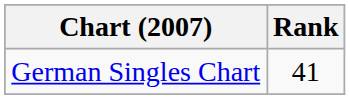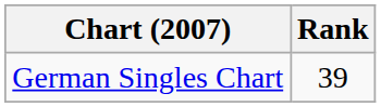 <table class="wikitable sortable">
 <tr>
 <th>Chart (2007)</th>
 <th>Rank</th>
 </tr>
 <tr>
 <td><a href='#'>German Singles Chart</a></td>
-<td style="text-align:center;">41</td>
+<td style="text-align:center;">39</td>
 </tr>
 </table>
